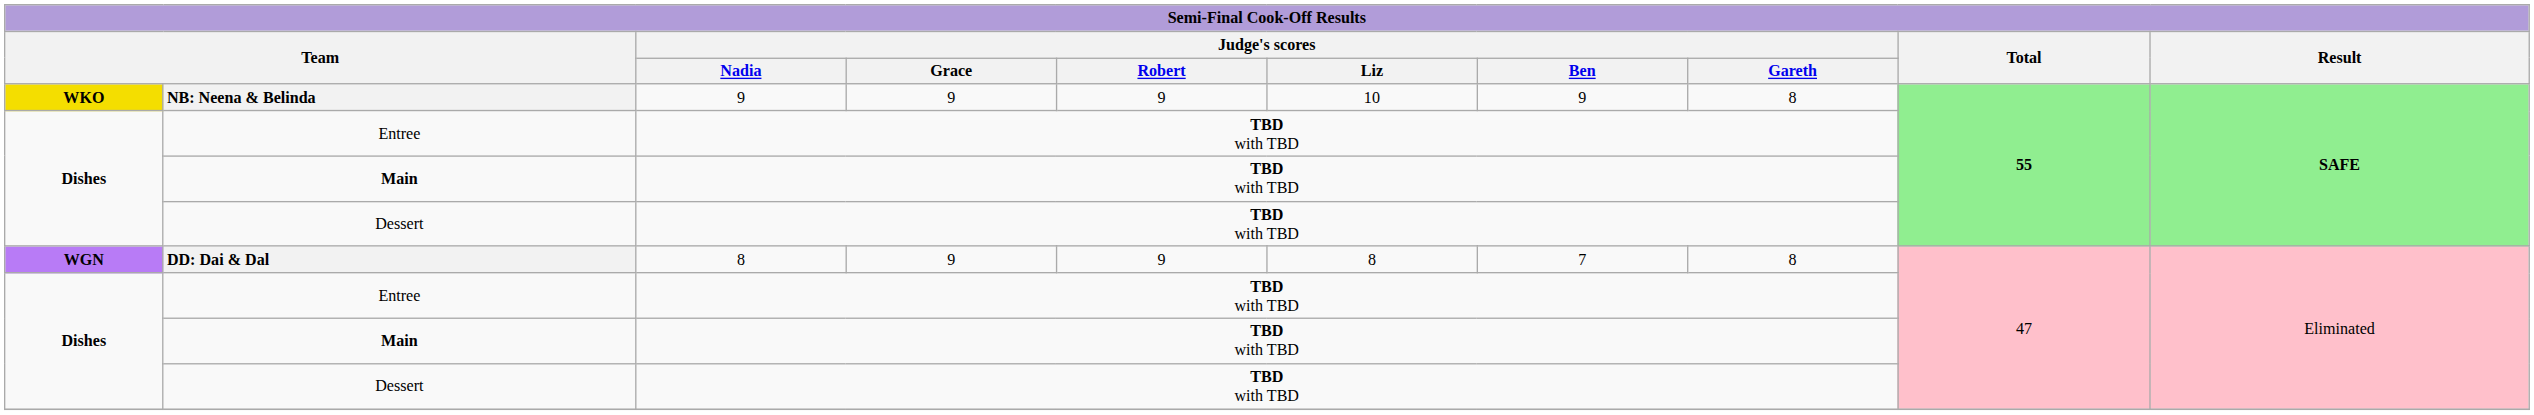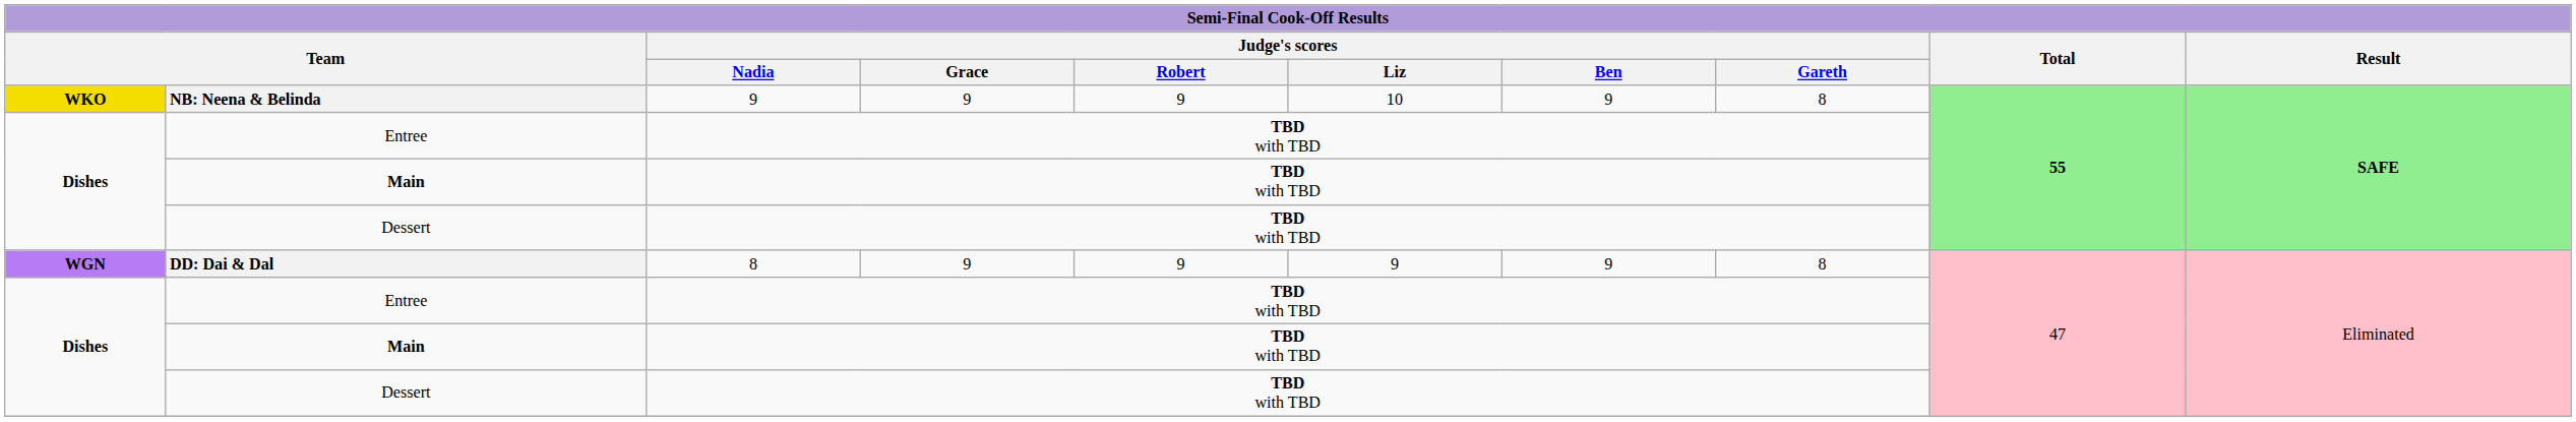 <table class="wikitable" style="text-align: center; font-size: 9pt; line-height:14px; width:95%">
 <tr>
 <th colspan="10" style="background:#b19cd9; ">Semi-Final Cook-Off Results</th>
 </tr>
 <tr>
 <th rowspan="2" style="width:25%;" colspan="2">Team</th>
 <th colspan="6" style="width:50%;">Judge's scores</th>
 <th rowspan="2" style="width:10%;">Total<br></th>
 <th rowspan="2" style="width:20%;">Result</th>
 </tr>
 <tr>
 <th style="width:40px;"><a href='#'>Nadia</a></th>
 <th style="width:40px;">Grace</th>
 <th style="width:40px;"><a href='#'>Robert</a></th>
 <th style="width:40px;">Liz</th>
 <th style="width:40px;"><a href='#'>Ben</a></th>
 <th style="width:40px;"><a href='#'>Gareth</a></th>
 </tr>
 <tr>
 <th scope="row" align="center" style="background:#F4DE00; "><strong>WKO</strong></th>
 <th scope="row" style="text-align:left;">NB: Neena & Belinda</th>
 <td>9</td>
 <td>9</td>
 <td>9</td>
 <td>10</td>
 <td>9</td>
 <td>8</td>
 <td rowspan="4" bgcolor="lightgreen"><strong>55</strong></td>
 <td rowspan="4" bgcolor="lightgreen"><strong>SAFE</strong></td>
 </tr>
 <tr>
 <td rowspan="3"><strong>Dishes</strong></td>
 <td>Entree</td>
 <td colspan="6"><strong>TBD</strong><br>with TBD</td>
 </tr>
 <tr>
 <td><strong>Main</strong></td>
 <td colspan="6"><strong>TBD</strong><br>with TBD</td>
 </tr>
 <tr>
 <td>Dessert</td>
 <td colspan="6"><strong>TBD</strong><br>with TBD</td>
 </tr>
 <tr>
 <th scope="row" align="center" style="background:#B87BF6; "><strong>WGN</strong></th>
 <th scope="row" style="text-align:left;">DD: Dai & Dal</th>
 <td>8</td>
 <td>9</td>
 <td>9</td>
-<td>8</td>
-<td>7</td>
+<td>9</td>
+<td>9</td>
 <td>8</td>
 <td rowspan="4" bgcolor="pink">47</td>
 <td rowspan="4" bgcolor="pink">Eliminated</td>
 </tr>
 <tr>
 <td rowspan="3"><strong>Dishes</strong></td>
 <td>Entree</td>
 <td colspan="6"><strong>TBD</strong><br>with TBD</td>
 </tr>
 <tr>
 <td><strong>Main</strong></td>
 <td colspan="6"><strong>TBD</strong><br>with TBD</td>
 </tr>
 <tr>
 <td>Dessert</td>
 <td colspan="6"><strong>TBD</strong><br>with TBD</td>
 </tr>
 <tr>
 </tr>
 </table>
